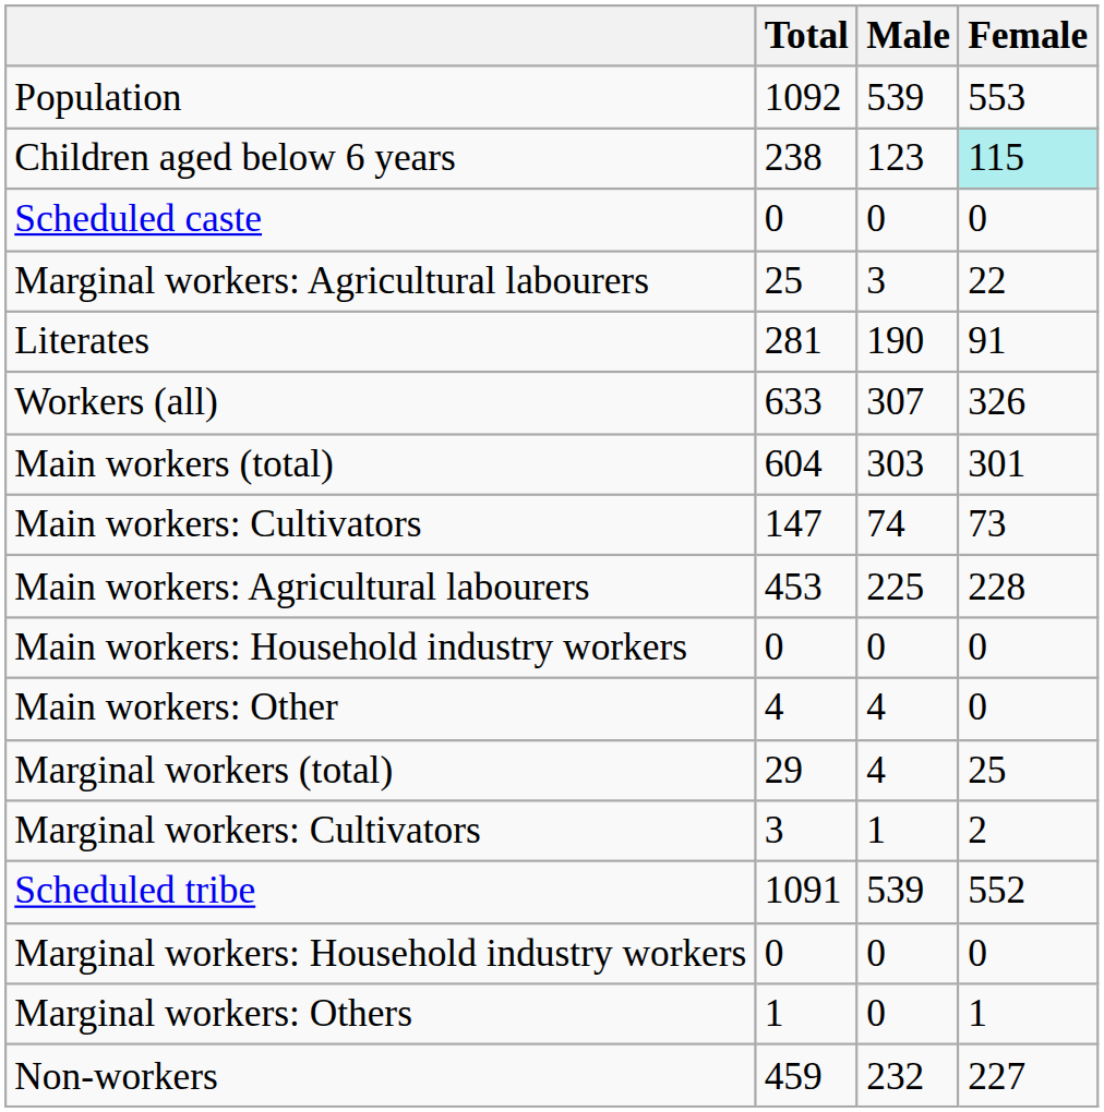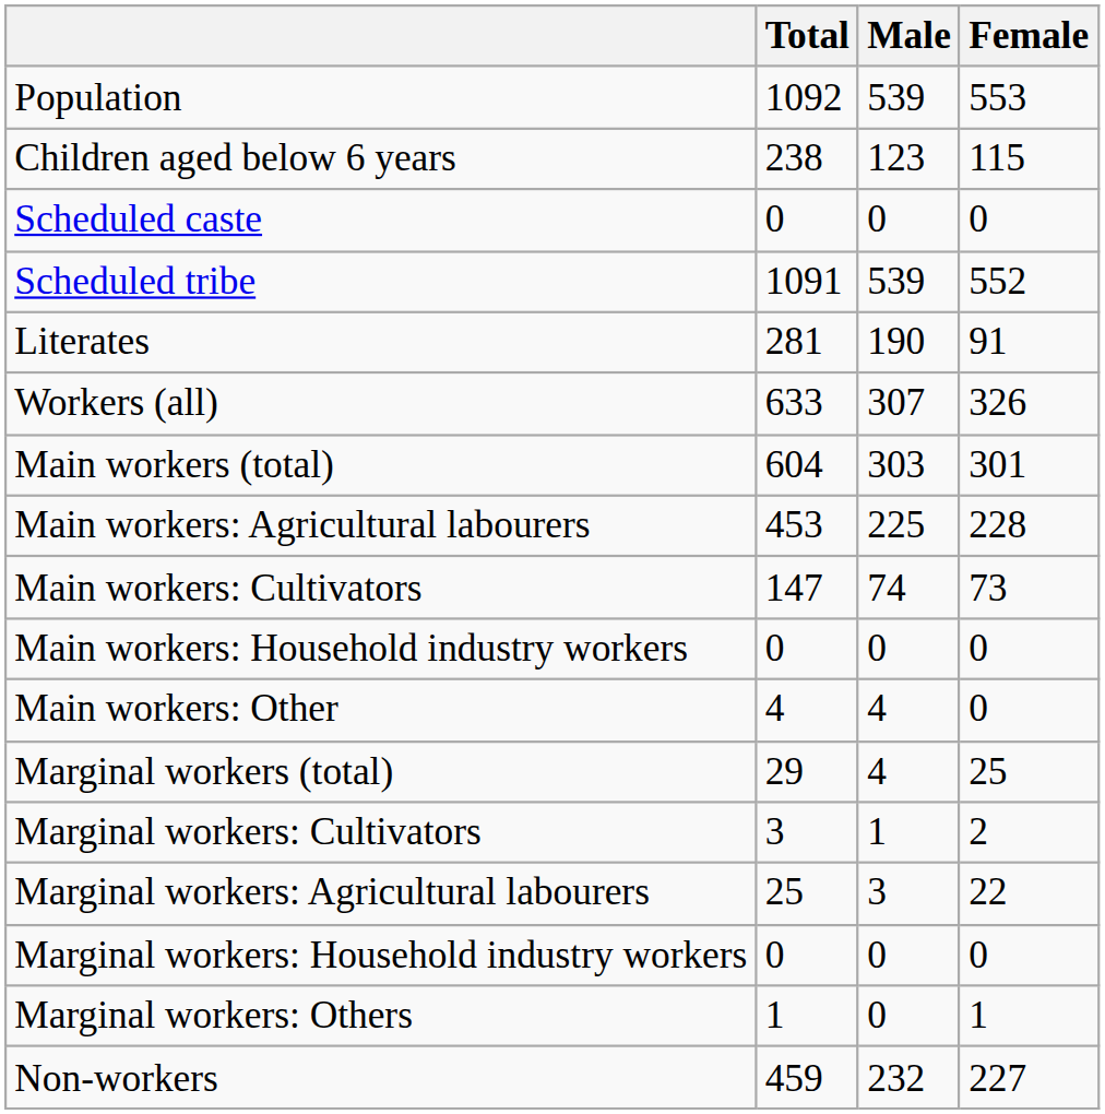 <table class="wikitable sortable">
 <tr>
 <th></th>
 <th>Total</th>
 <th>Male</th>
 <th>Female</th>
 </tr>
 <tr>
 <td>Population</td>
 <td>1092</td>
 <td>539</td>
 <td>553</td>
 </tr>
 <tr>
 <td>Children aged below 6 years</td>
 <td>238</td>
 <td>123</td>
-<td style="background: paleturquoise;">115</td>
+<td>115</td>
 </tr>
 <tr>
 <td><a href='#'>Scheduled caste</a></td>
 <td>0</td>
 <td>0</td>
 <td>0</td>
 </tr>
 <tr>
-<td>Marginal workers: Agricultural labourers</td>
-<td>25</td>
-<td>3</td>
-<td>22</td>
+<td><a href='#'>Scheduled tribe</a></td>
+<td>1091</td>
+<td>539</td>
+<td>552</td>
 </tr>
 <tr>
 <td>Literates</td>
 <td>281</td>
 <td>190</td>
 <td>91</td>
 </tr>
 <tr>
 <td>Workers (all)</td>
 <td>633</td>
 <td>307</td>
 <td>326</td>
 </tr>
 <tr>
 <td>Main workers (total)</td>
 <td>604</td>
 <td>303</td>
 <td>301</td>
 </tr>
 <tr>
+<td>Main workers: Agricultural labourers</td>
+<td>453</td>
+<td>225</td>
+<td>228</td>
+</tr>
+<tr>
 <td>Main workers: Cultivators</td>
 <td>147</td>
 <td>74</td>
 <td>73</td>
-</tr>
-<tr>
-<td>Main workers: Agricultural labourers</td>
-<td>453</td>
-<td>225</td>
-<td>228</td>
 </tr>
 <tr>
 <td>Main workers: Household industry workers</td>
 <td>0</td>
 <td>0</td>
 <td>0</td>
 </tr>
 <tr>
 <td>Main workers: Other</td>
 <td>4</td>
 <td>4</td>
 <td>0</td>
 </tr>
 <tr>
 <td>Marginal workers (total)</td>
 <td>29</td>
 <td>4</td>
 <td>25</td>
 </tr>
 <tr>
 <td>Marginal workers: Cultivators</td>
 <td>3</td>
 <td>1</td>
 <td>2</td>
 </tr>
 <tr>
-<td><a href='#'>Scheduled tribe</a></td>
-<td>1091</td>
-<td>539</td>
-<td>552</td>
+<td>Marginal workers: Agricultural labourers</td>
+<td>25</td>
+<td>3</td>
+<td>22</td>
 </tr>
 <tr>
 <td>Marginal workers: Household industry workers</td>
 <td>0</td>
 <td>0</td>
 <td>0</td>
 </tr>
 <tr>
 <td>Marginal workers: Others</td>
 <td>1</td>
 <td>0</td>
 <td>1</td>
 </tr>
 <tr>
 <td>Non-workers</td>
 <td>459</td>
 <td>232</td>
 <td>227</td>
 </tr>
 </table>
